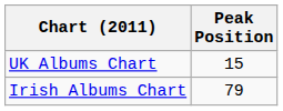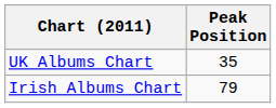 <table class="wikitable sortable">
 <tr>
 <th>Chart (2011)</th>
 <th>Peak <br>Position</th>
 </tr>
 <tr>
 <td><a href='#'>UK Albums Chart</a></td>
-<td style="text-align:center;">15</td>
+<td style="text-align:center;">35</td>
 </tr>
 <tr>
 <td><a href='#'>Irish Albums Chart</a></td>
 <td style="text-align:center;">79</td>
 </tr>
 </table>
